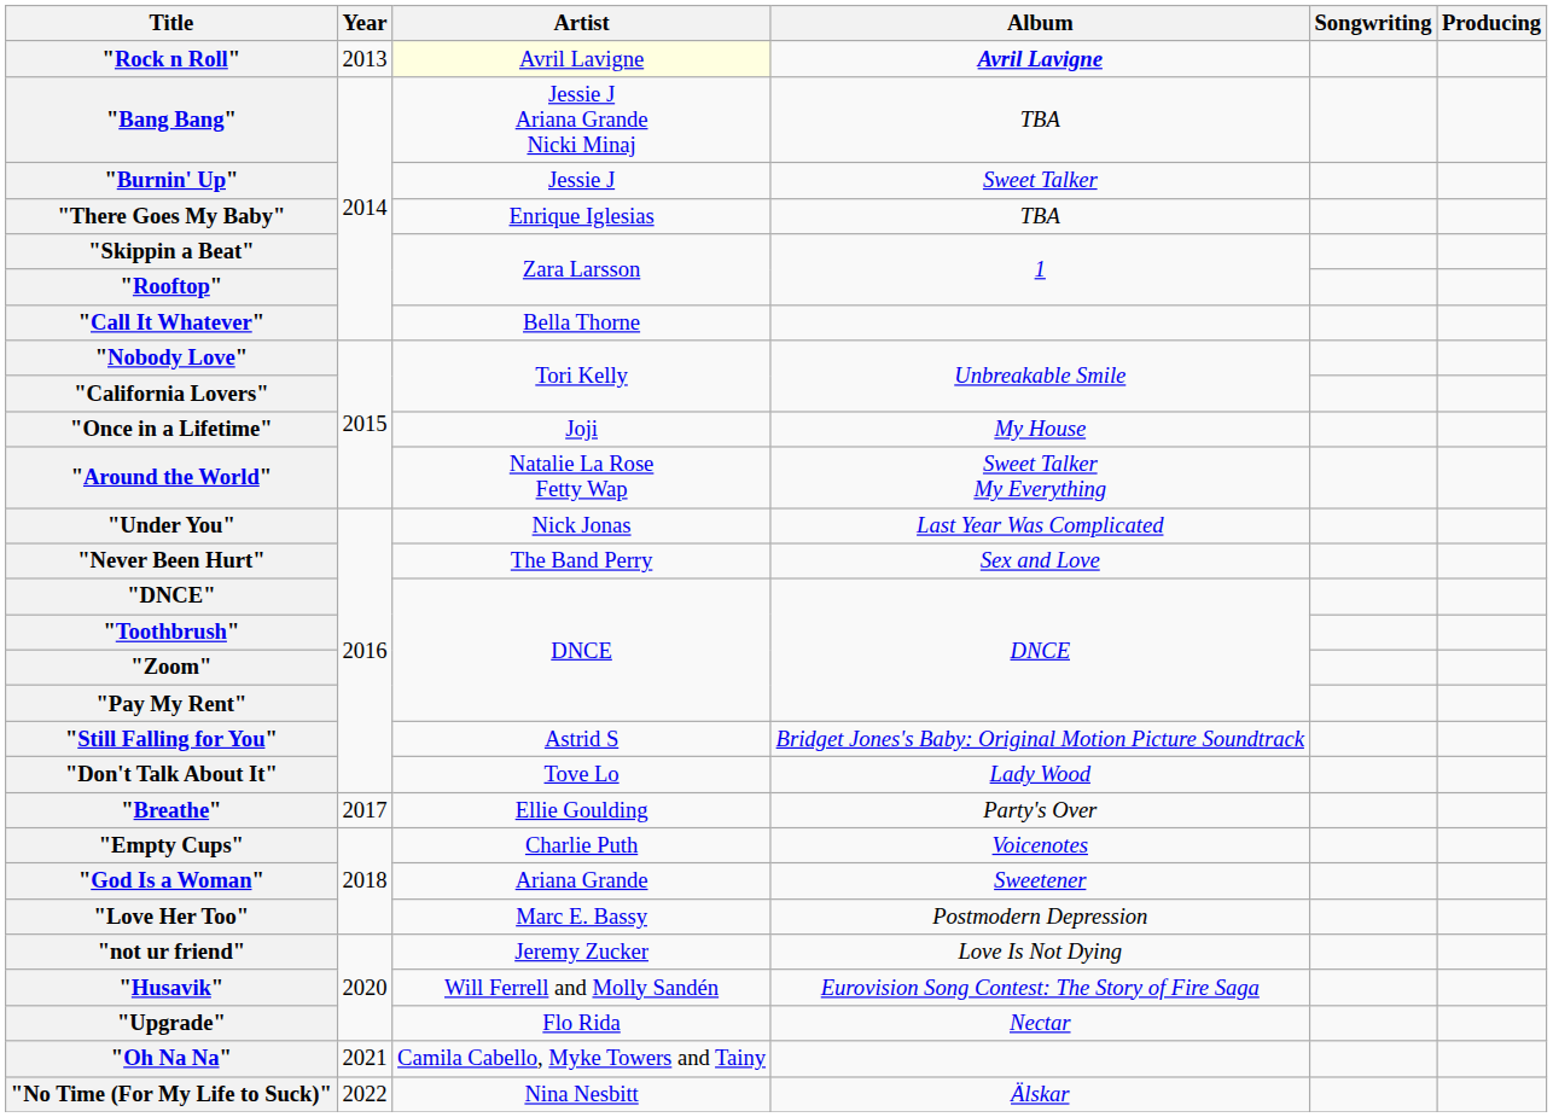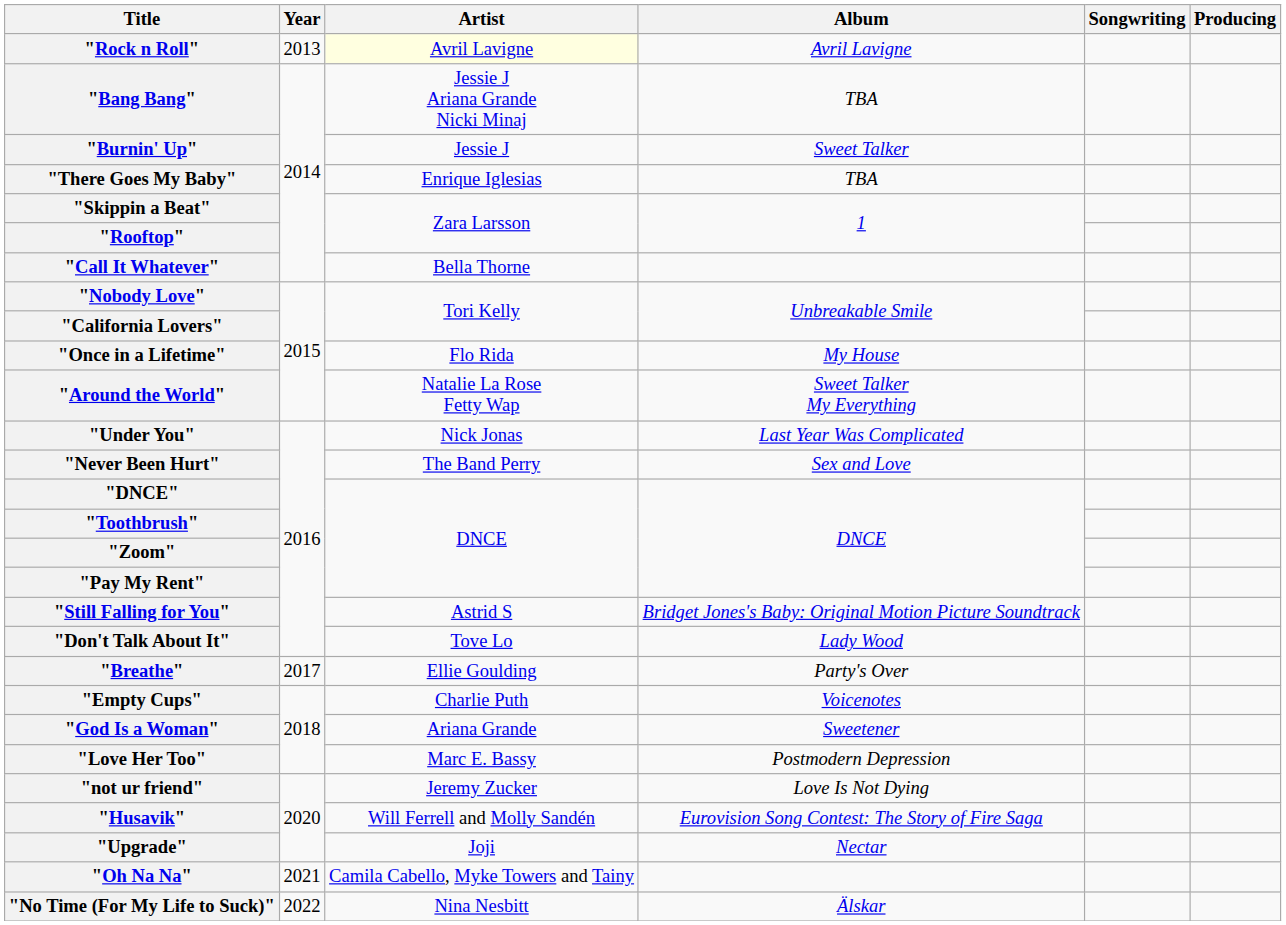 <table class="wikitable plainrowheaders" style="text-align:center;">
 <tr>
 <th scope="col">Title</th>
 <th scope="col">Year</th>
 <th scope="col">Artist</th>
 <th scope="col">Album</th>
 <th scope="col">Songwriting</th>
 <th scope="col">Producing</th>
 </tr>
 <tr>
 <th scope="row">"<a href='#'>Rock n Roll</a>"</th>
 <td>2013</td>
 <td style="background: lightyellow;"><a href='#'>Avril Lavigne</a></td>
-<td><strong><em><a href='#'>Avril Lavigne</a></em></strong></td>
+<td><em><a href='#'>Avril Lavigne</a></em></td>
 <td></td>
 <td></td>
 </tr>
 <tr>
 <th scope="row">"<a href='#'>Bang Bang</a>"</th>
 <td rowspan="6">2014</td>
 <td><a href='#'>Jessie J</a><br><a href='#'>Ariana Grande</a><br><a href='#'>Nicki Minaj</a></td>
 <td><em>TBA</em></td>
 <td></td>
 <td></td>
 </tr>
 <tr>
 <th scope="row">"<a href='#'>Burnin' Up</a>"</th>
 <td><a href='#'>Jessie J</a></td>
 <td><em><a href='#'>Sweet Talker</a></em></td>
 <td></td>
 <td></td>
 </tr>
 <tr>
 <th scope="row">"There Goes My Baby"</th>
 <td><a href='#'>Enrique Iglesias</a></td>
 <td><em>TBA</em></td>
 <td></td>
 <td></td>
 </tr>
 <tr>
 <th scope="row">"Skippin a Beat"</th>
 <td rowspan="2"><a href='#'>Zara Larsson</a></td>
 <td rowspan="2"><em><a href='#'>1</a></em></td>
 <td></td>
 <td></td>
 </tr>
 <tr>
 <th scope="row">"<a href='#'>Rooftop</a>"</th>
 <td></td>
 <td></td>
 </tr>
 <tr>
 <th scope="row">"<a href='#'>Call It Whatever</a>"</th>
 <td><a href='#'>Bella Thorne</a></td>
 <td></td>
 <td></td>
 <td></td>
 </tr>
 <tr>
 <th scope="row">"<a href='#'>Nobody Love</a>"</th>
 <td rowspan="4">2015</td>
 <td rowspan="2"><a href='#'>Tori Kelly</a></td>
 <td rowspan="2"><em><a href='#'>Unbreakable Smile</a></em></td>
 <td></td>
 <td></td>
 </tr>
 <tr>
 <th scope="row">"California Lovers"</th>
 <td></td>
 <td></td>
 </tr>
 <tr>
 <th scope="row">"Once in a Lifetime"</th>
-<td><a href='#'>Joji</a></td>
+<td><a href='#'>Flo Rida</a></td>
 <td><em><a href='#'>My House</a></em></td>
 <td></td>
 <td></td>
 </tr>
 <tr>
 <th scope="row">"<a href='#'>Around the World</a>"</th>
 <td><a href='#'>Natalie La Rose</a><br><a href='#'>Fetty Wap</a></td>
 <td><em><a href='#'>Sweet Talker</a></em><br><em><a href='#'>My Everything</a></em></td>
 <td></td>
 <td></td>
 </tr>
 <tr>
 <th scope="row">"Under You"</th>
 <td rowspan="8">2016</td>
 <td><a href='#'>Nick Jonas</a></td>
 <td><em><a href='#'>Last Year Was Complicated</a></em></td>
 <td></td>
 <td></td>
 </tr>
 <tr>
 <th scope="row">"Never Been Hurt"</th>
 <td><a href='#'>The Band Perry</a></td>
 <td><em><a href='#'>Sex and Love</a></em></td>
 <td></td>
 <td></td>
 </tr>
 <tr>
 <th scope="row">"DNCE"</th>
 <td rowspan="4"><a href='#'>DNCE</a></td>
 <td rowspan="4"><em><a href='#'>DNCE</a></em></td>
 <td></td>
 <td></td>
 </tr>
 <tr>
 <th scope="row">"<a href='#'>Toothbrush</a>"</th>
 <td></td>
 <td></td>
 </tr>
 <tr>
 <th scope="row">"Zoom"</th>
 <td></td>
 <td></td>
 </tr>
 <tr>
 <th scope="row">"Pay My Rent"</th>
 <td></td>
 <td></td>
 </tr>
 <tr>
 <th scope="row">"<a href='#'>Still Falling for You</a>"</th>
 <td><a href='#'>Astrid S</a></td>
 <td><em><a href='#'>Bridget Jones's Baby: Original Motion Picture Soundtrack</a></em></td>
 <td></td>
 <td></td>
 </tr>
 <tr>
 <th scope="row">"Don't Talk About It"</th>
 <td><a href='#'>Tove Lo</a></td>
 <td><em><a href='#'>Lady Wood</a></em></td>
 <td></td>
 <td></td>
 </tr>
 <tr>
 <th scope="row">"<a href='#'>Breathe</a>"</th>
 <td>2017</td>
 <td><a href='#'>Ellie Goulding</a></td>
 <td><em>Party's Over</em></td>
 <td></td>
 <td></td>
 </tr>
 <tr>
 <th scope="row">"Empty Cups"</th>
 <td rowspan="3">2018</td>
 <td><a href='#'>Charlie Puth</a></td>
 <td><em><a href='#'>Voicenotes</a></em></td>
 <td></td>
 <td></td>
 </tr>
 <tr>
 <th scope="row">"<a href='#'>God Is a Woman</a>"</th>
 <td><a href='#'>Ariana Grande</a></td>
 <td><em><a href='#'>Sweetener</a></em></td>
 <td></td>
 <td></td>
 </tr>
 <tr>
 <th scope="row">"Love Her Too"<br></th>
 <td><a href='#'>Marc E. Bassy</a></td>
 <td><em>Postmodern Depression</em></td>
 <td></td>
 <td></td>
 </tr>
 <tr>
 <th scope="row">"not ur friend"</th>
 <td rowspan="3">2020</td>
 <td><a href='#'>Jeremy Zucker</a></td>
 <td><em>Love Is Not Dying</em></td>
 <td></td>
 <td></td>
 </tr>
 <tr>
 <th scope="row">"<a href='#'>Husavik</a>"</th>
 <td><a href='#'>Will Ferrell</a> and <a href='#'>Molly Sandén</a></td>
 <td><em><a href='#'>Eurovision Song Contest: The Story of Fire Saga</a></em></td>
 <td></td>
 <td></td>
 </tr>
 <tr>
 <th scope="row">"Upgrade"</th>
-<td><a href='#'>Flo Rida</a></td>
+<td><a href='#'>Joji</a></td>
 <td><em><a href='#'>Nectar</a></em></td>
 <td></td>
 <td></td>
 </tr>
 <tr>
 <th scope="row">"<a href='#'>Oh Na Na</a>"</th>
 <td>2021</td>
 <td><a href='#'>Camila Cabello</a>, <a href='#'>Myke Towers</a> and <a href='#'>Tainy</a></td>
 <td></td>
 <td></td>
 <td></td>
 </tr>
 <tr>
 <th scope="row">"No Time (For My Life to Suck)"</th>
 <td>2022</td>
 <td><a href='#'>Nina Nesbitt</a></td>
 <td><em><a href='#'>Älskar</a></em></td>
 <td></td>
 <td></td>
 </tr>
 </table>
